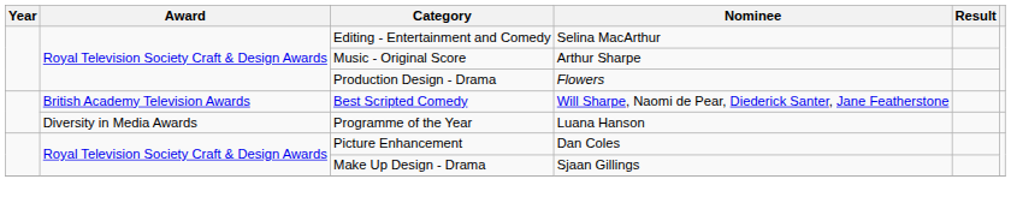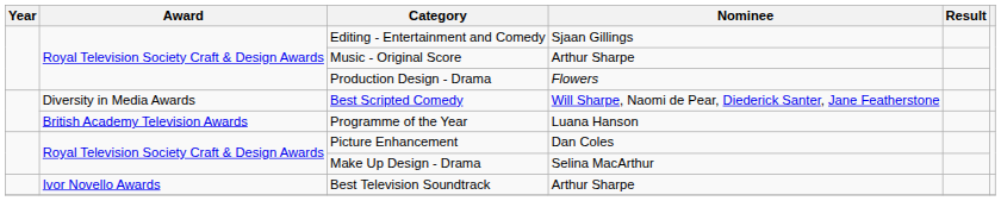 <table class="wikitable plainrowheaders sortable">
 <tr>
 <th scope="col">Year</th>
 <th scope="col">Award</th>
 <th scope="col">Category</th>
 <th scope="col">Nominee</th>
 <th scope="col">Result</th>
 <th scope="col" class="unsortable"></th>
 </tr>
 <tr>
 <td rowspan="3"></td>
 <td rowspan="3"><a href='#'>Royal Television Society Craft & Design Awards</a></td>
 <td>Editing - Entertainment and Comedy</td>
-<td>Selina MacArthur</td>
+<td>Sjaan Gillings</td>
 <td></td>
 <td rowspan="3"></td>
 </tr>
 <tr>
 <td>Music - Original Score</td>
 <td>Arthur Sharpe</td>
 <td></td>
 </tr>
 <tr>
 <td>Production Design - Drama</td>
 <td><em>Flowers</em></td>
 <td></td>
 </tr>
 <tr>
 <td rowspan="2"></td>
-<td><a href='#'>British Academy Television Awards</a></td>
+<td>Diversity in Media Awards</td>
 <td><a href='#'>Best Scripted Comedy</a></td>
 <td><a href='#'>Will Sharpe</a>, Naomi de Pear, <a href='#'>Diederick Santer</a>, <a href='#'>Jane Featherstone</a></td>
 <td></td>
 <td></td>
 </tr>
 <tr>
-<td>Diversity in Media Awards</td>
+<td><a href='#'>British Academy Television Awards</a></td>
 <td>Programme of the Year</td>
 <td>Luana Hanson</td>
 <td></td>
 <td></td>
 </tr>
 <tr>
 <td rowspan="2"></td>
 <td rowspan="2"><a href='#'>Royal Television Society Craft & Design Awards</a></td>
 <td>Picture Enhancement</td>
 <td>Dan Coles</td>
 <td></td>
 <td rowspan="2"></td>
 </tr>
 <tr>
 <td>Make Up Design - Drama</td>
-<td>Sjaan Gillings</td>
+<td>Selina MacArthur</td>
+<td></td>
+</tr>
+<tr>
+<td></td>
+<td><a href='#'>Ivor Novello Awards</a></td>
+<td>Best Television Soundtrack</td>
+<td>Arthur Sharpe</td>
+<td></td>
 <td></td>
 </tr>
 <tr>
 </tr>
 </table>
